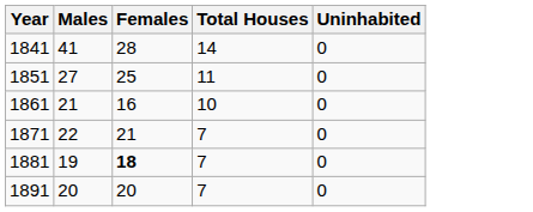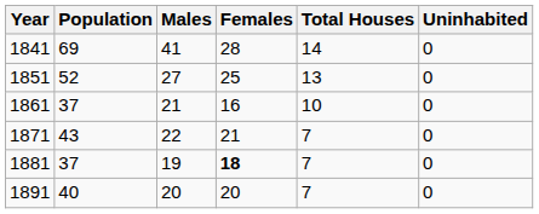 <table class="wikitable">
 <tr>
 <th>Year</th>
+<th>Population</th>
 <th>Males</th>
 <th>Females</th>
 <th>Total Houses</th>
 <th>Uninhabited</th>
 </tr>
 <tr>
 <td>1841</td>
+<td>69</td>
 <td>41</td>
 <td>28</td>
 <td>14</td>
 <td>0</td>
 </tr>
 <tr>
 <td>1851</td>
+<td>52</td>
 <td>27</td>
 <td>25</td>
-<td>11</td>
+<td>13</td>
 <td>0</td>
 </tr>
 <tr>
 <td>1861</td>
+<td>37</td>
 <td>21</td>
 <td>16</td>
 <td>10</td>
 <td>0</td>
 </tr>
 <tr>
 <td>1871</td>
+<td>43</td>
 <td>22</td>
 <td>21</td>
 <td>7</td>
 <td>0</td>
 </tr>
 <tr>
 <td>1881</td>
+<td>37</td>
 <td>19</td>
 <td><strong>18</strong></td>
 <td>7</td>
 <td>0</td>
 </tr>
 <tr>
 <td>1891</td>
+<td>40</td>
 <td>20</td>
 <td>20</td>
 <td>7</td>
 <td>0</td>
 </tr>
 </table>
